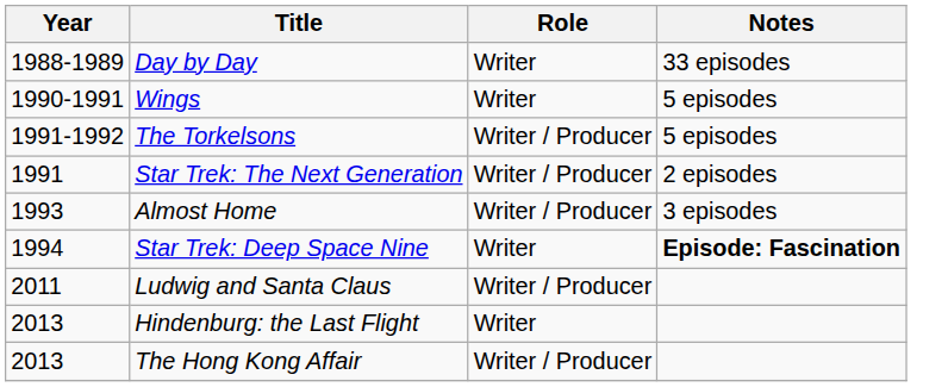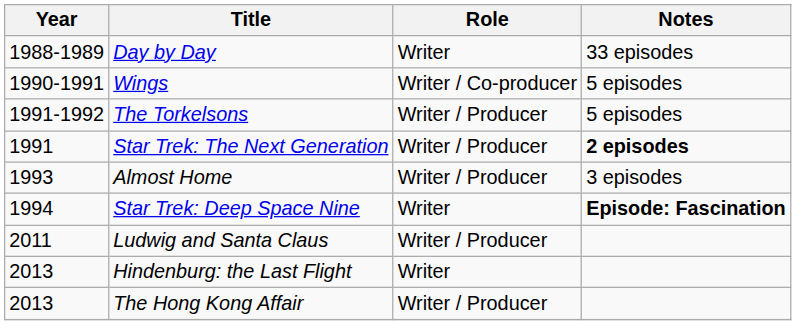 <table class="wikitable">
 <tr>
 <th>Year</th>
 <th>Title</th>
 <th>Role</th>
 <th>Notes</th>
 </tr>
 <tr>
 <td>1988-1989</td>
 <td><em><a href='#'>Day by Day</a></em></td>
 <td>Writer</td>
 <td>33 episodes</td>
 </tr>
 <tr>
 <td>1990-1991</td>
 <td><em><a href='#'>Wings</a></em></td>
-<td>Writer</td>
+<td>Writer / Co-producer</td>
 <td>5 episodes</td>
 </tr>
 <tr>
 <td>1991-1992</td>
 <td><em><a href='#'>The Torkelsons</a></em></td>
 <td>Writer / Producer</td>
 <td>5 episodes</td>
 </tr>
 <tr>
 <td>1991</td>
 <td><em><a href='#'>Star Trek: The Next Generation</a></em></td>
 <td>Writer / Producer</td>
-<td>2 episodes</td>
+<td><strong>2 episodes</strong></td>
 </tr>
 <tr>
 <td>1993</td>
 <td><em>Almost Home</em></td>
 <td>Writer / Producer</td>
 <td>3 episodes</td>
 </tr>
 <tr>
 <td>1994</td>
 <td><em><a href='#'>Star Trek: Deep Space Nine</a></em></td>
 <td>Writer</td>
 <td><strong>Episode: Fascination</strong></td>
 </tr>
 <tr>
 <td>2011</td>
 <td><em>Ludwig and Santa Claus</em></td>
 <td>Writer / Producer</td>
 <td></td>
 </tr>
 <tr>
 <td>2013</td>
 <td><em>Hindenburg: the Last Flight</em></td>
 <td>Writer</td>
 <td></td>
 </tr>
 <tr>
 <td>2013</td>
 <td><em>The Hong Kong Affair</em></td>
 <td>Writer / Producer</td>
 <td></td>
 </tr>
 <tr>
 </tr>
 </table>
